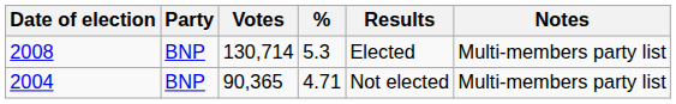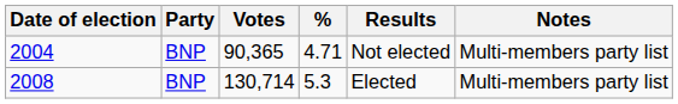 <table class="wikitable">
 <tr>
 <th>Date of election</th>
 <th>Party</th>
 <th>Votes</th>
 <th>%</th>
 <th>Results</th>
 <th>Notes</th>
 </tr>
 <tr>
+<td><a href='#'>2004</a></td>
+<td><a href='#'>BNP</a></td>
+<td>90,365</td>
+<td>4.71</td>
+<td>Not elected</td>
+<td>Multi-members party list</td>
+</tr>
+<tr>
 <td><a href='#'>2008</a></td>
 <td><a href='#'>BNP</a></td>
 <td>130,714</td>
 <td>5.3</td>
 <td>Elected</td>
 <td>Multi-members party list</td>
 </tr>
-<tr>
-<td><a href='#'>2004</a></td>
-<td><a href='#'>BNP</a></td>
-<td>90,365</td>
-<td>4.71</td>
-<td>Not elected</td>
-<td>Multi-members party list</td>
-</tr>
 </table>
